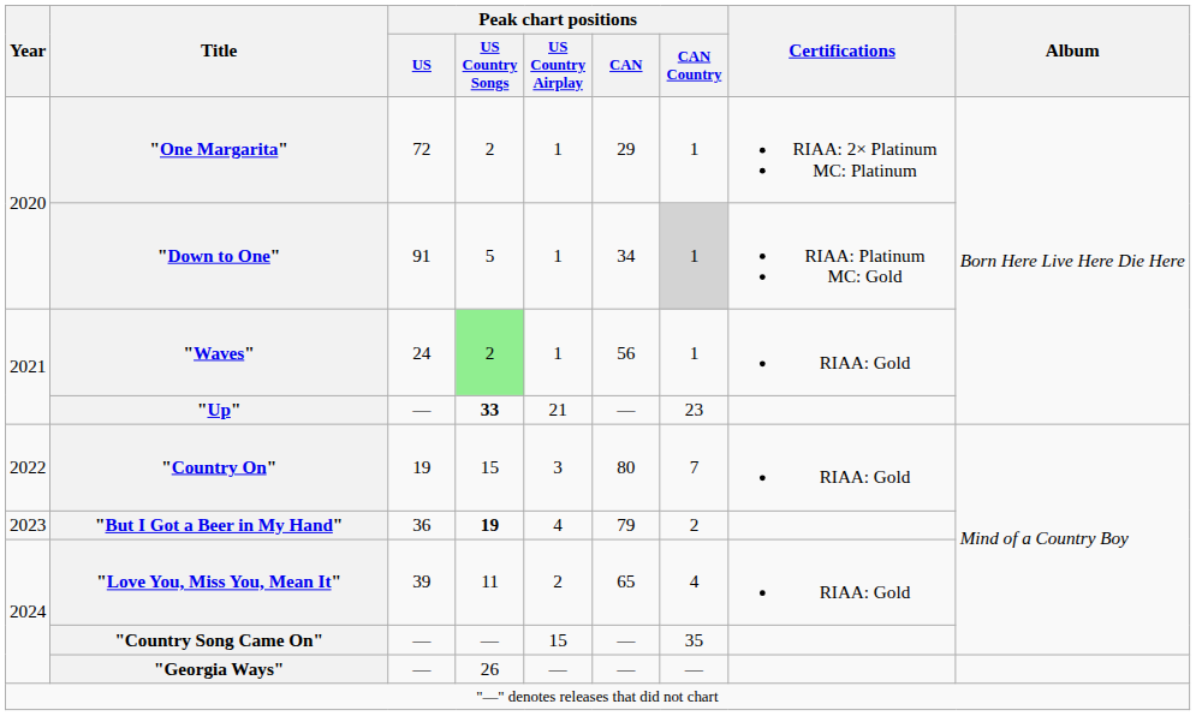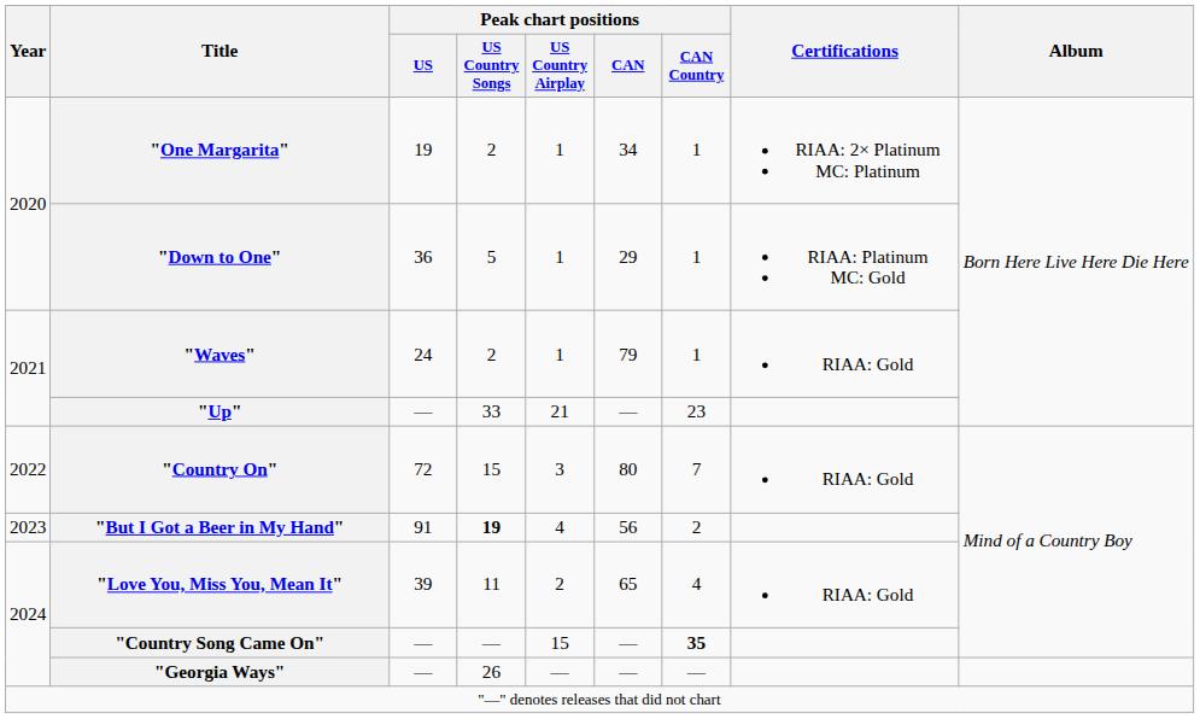 <table class="wikitable plainrowheaders" style="text-align:center;">
 <tr>
 <th scope="col" rowspan="2">Year</th>
 <th scope="col" rowspan="2" style="width:18em;">Title</th>
 <th scope="col" colspan="5">Peak chart positions</th>
 <th scope="col" rowspan="2" style="width:12em;"><a href='#'>Certifications</a></th>
 <th scope="col" rowspan="2">Album</th>
 </tr>
 <tr style="font-size:smaller;">
 <th scope="col" style="width:4em;"><a href='#'>US</a><br></th>
 <th scope="col" style="width:4em;"><a href='#'>US Country Songs</a><br></th>
 <th scope="col" style="width:4em;"><a href='#'>US Country Airplay</a><br></th>
 <th scope="col" style="width:4em;"><a href='#'>CAN</a><br></th>
 <th scope="col" style="width:4em;"><a href='#'>CAN Country</a><br></th>
 </tr>
 <tr>
 <td rowspan="2">2020</td>
 <th scope="row">"<a href='#'>One Margarita</a>"</th>
-<td>72</td>
+<td>19</td>
 <td>2</td>
 <td>1</td>
-<td>29</td>
+<td>34</td>
 <td>1</td>
 <td><br><ul><li>RIAA: 2× Platinum</li><li>MC: Platinum</li></ul></td>
 <td align="left" rowspan="4"><em>Born Here Live Here Die Here</em></td>
 </tr>
 <tr>
 <th scope="row">"<a href='#'>Down to One</a>"</th>
-<td>91</td>
+<td>36</td>
 <td>5</td>
 <td>1</td>
-<td>34</td>
-<td style="background: lightgrey;">1</td>
+<td>29</td>
+<td>1</td>
 <td><br><ul><li>RIAA: Platinum</li><li>MC: Gold</li></ul></td>
 </tr>
 <tr>
 <td rowspan="2">2021</td>
 <th scope="row">"<a href='#'>Waves</a>"</th>
 <td>24</td>
-<td style="background: lightgreen;">2</td>
+<td>2</td>
 <td>1</td>
-<td>56</td>
+<td>79</td>
 <td>1</td>
 <td><br><ul><li>RIAA: Gold</li></ul></td>
 </tr>
 <tr>
 <th scope="row">"<a href='#'>Up</a>"</th>
 <td>—</td>
-<td><strong>33</strong></td>
+<td>33</td>
 <td>21</td>
 <td>—</td>
 <td>23</td>
 <td></td>
 </tr>
 <tr>
 <td>2022</td>
 <th scope="row">"<a href='#'>Country On</a>"</th>
-<td>19</td>
+<td>72</td>
 <td>15</td>
 <td>3</td>
 <td>80</td>
 <td>7</td>
 <td><br><ul><li>RIAA: Gold</li></ul></td>
 <td rowspan="4" align="left"><em>Mind of a Country Boy</em></td>
 </tr>
 <tr>
 <td>2023</td>
 <th scope="row">"<a href='#'>But I Got a Beer in My Hand</a>"</th>
-<td>36</td>
+<td>91</td>
 <td><strong>19</strong></td>
 <td>4</td>
-<td>79</td>
+<td>56</td>
 <td>2</td>
 <td></td>
 </tr>
 <tr>
 <td rowspan="3">2024</td>
 <th scope="row">"<a href='#'>Love You, Miss You, Mean It</a>"</th>
 <td>39</td>
 <td>11</td>
 <td>2</td>
 <td>65</td>
 <td>4</td>
 <td><br><ul><li>RIAA: Gold</li></ul></td>
 </tr>
 <tr>
 <th scope="row">"Country Song Came On"</th>
 <td>—</td>
 <td>—</td>
 <td>15</td>
 <td>—</td>
-<td>35</td>
+<td><strong>35</strong></td>
 <td></td>
 </tr>
 <tr>
 <th scope="row">"Georgia Ways"<br></th>
 <td>—</td>
 <td>26</td>
 <td>—</td>
 <td>—</td>
 <td>—</td>
 <td></td>
 <td></td>
 </tr>
 <tr>
 <td colspan="10" style="font-size:85%">"—" denotes releases that did not chart</td>
 </tr>
 </table>
